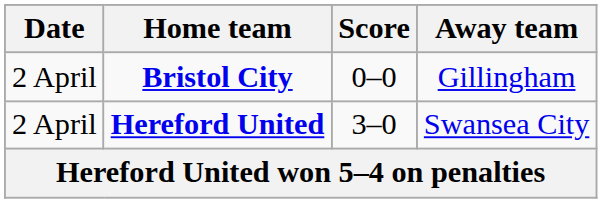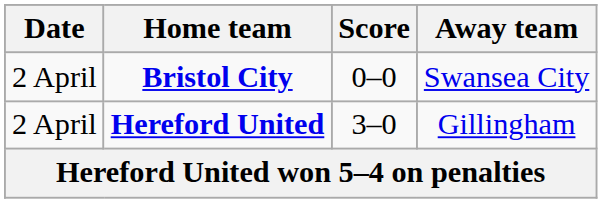 <table class="wikitable" style="text-align: center">
 <tr>
 <th>Date</th>
 <th>Home team</th>
 <th>Score</th>
 <th>Away team</th>
 </tr>
 <tr>
 <td>2 April</td>
 <td><strong><a href='#'>Bristol City</a></strong></td>
 <td>0–0</td>
-<td><a href='#'>Gillingham</a></td>
+<td><a href='#'>Swansea City</a></td>
 </tr>
 <tr>
 <td>2 April</td>
 <td><strong><a href='#'>Hereford United</a></strong></td>
 <td>3–0</td>
-<td><a href='#'>Swansea City</a></td>
+<td><a href='#'>Gillingham</a></td>
 </tr>
 <tr>
 <th colspan="5">Hereford United won 5–4 on penalties</th>
 </tr>
 </table>
